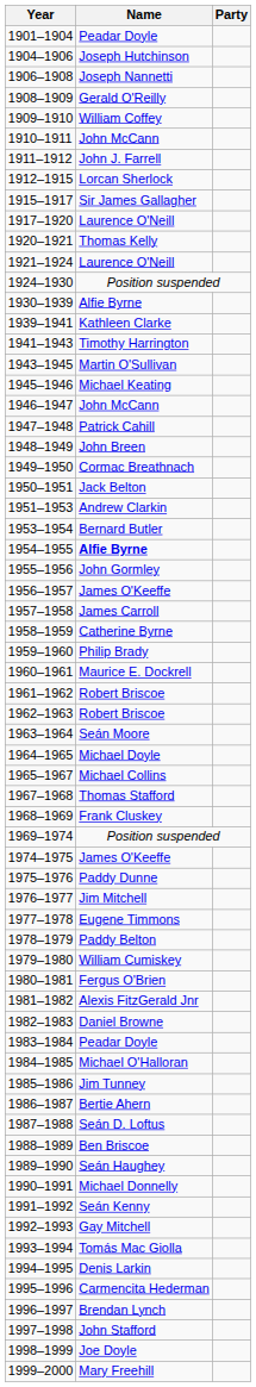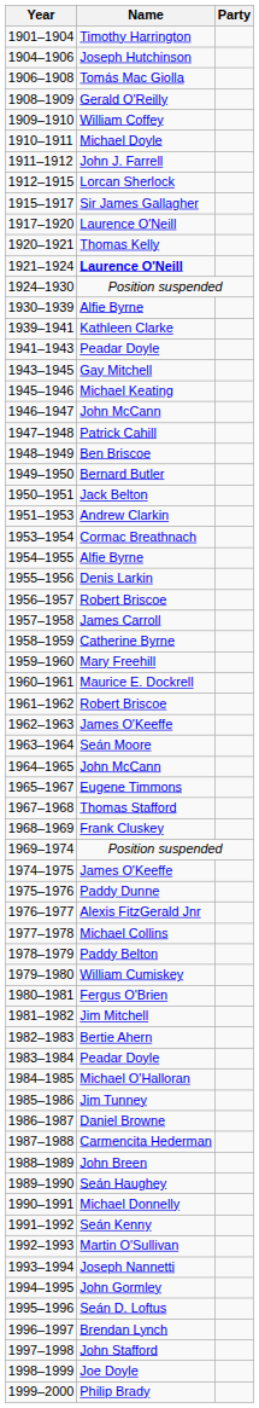 <table class="wikitable">
 <tr>
 <th>Year</th>
 <th>Name</th>
 <th colspan=2>Party</th>
 </tr>
 <tr>
 <td>1901–1904</td>
-<td><a href='#'>Peadar Doyle</a></td>
+<td><a href='#'>Timothy Harrington</a></td>
 <td></td>
 </tr>
 <tr>
 <td>1904–1906</td>
 <td><a href='#'>Joseph Hutchinson</a></td>
 <td></td>
 </tr>
 <tr>
 <td>1906–1908</td>
-<td><a href='#'>Joseph Nannetti</a></td>
+<td><a href='#'>Tomás Mac Giolla</a></td>
 <td></td>
 </tr>
 <tr>
 <td>1908–1909</td>
 <td><a href='#'>Gerald O'Reilly</a></td>
 <td></td>
 </tr>
 <tr>
 <td>1909–1910</td>
 <td><a href='#'>William Coffey</a></td>
 <td></td>
 </tr>
 <tr>
 <td>1910–1911</td>
-<td><a href='#'>John McCann</a></td>
+<td><a href='#'>Michael Doyle</a></td>
 <td></td>
 </tr>
 <tr>
 <td>1911–1912</td>
 <td><a href='#'>John J. Farrell</a></td>
 <td></td>
 </tr>
 <tr>
 <td>1912–1915</td>
 <td><a href='#'>Lorcan Sherlock</a></td>
 <td></td>
 </tr>
 <tr>
 <td>1915–1917</td>
 <td><a href='#'>Sir James Gallagher</a></td>
 <td></td>
 </tr>
 <tr>
 <td>1917–1920</td>
 <td><a href='#'>Laurence O'Neill</a></td>
 <td></td>
 </tr>
 <tr>
 <td>1920–1921</td>
 <td><a href='#'>Thomas Kelly</a></td>
 <td></td>
 </tr>
 <tr>
 <td>1921–1924</td>
-<td><a href='#'>Laurence O'Neill</a></td>
+<td><strong><a href='#'>Laurence O'Neill</a></strong></td>
 <td></td>
 </tr>
 <tr>
 <td>1924–1930</td>
 <td colspan="3" style="text-align:center;"><em>Position suspended</em></td>
 </tr>
 <tr>
 <td>1930–1939</td>
 <td><a href='#'>Alfie Byrne</a></td>
 <td></td>
 </tr>
 <tr>
 <td>1939–1941</td>
 <td><a href='#'>Kathleen Clarke</a></td>
 <td></td>
 </tr>
 <tr>
 <td>1941–1943</td>
-<td><a href='#'>Timothy Harrington</a></td>
+<td><a href='#'>Peadar Doyle</a></td>
 <td></td>
 </tr>
 <tr>
 <td>1943–1945</td>
-<td><a href='#'>Martin O'Sullivan</a></td>
+<td><a href='#'>Gay Mitchell</a></td>
 <td></td>
 </tr>
 <tr>
 <td>1945–1946</td>
 <td><a href='#'>Michael Keating</a></td>
 <td></td>
 </tr>
 <tr>
 <td>1946–1947</td>
 <td><a href='#'>John McCann</a></td>
 <td></td>
 </tr>
 <tr>
 <td>1947–1948</td>
 <td><a href='#'>Patrick Cahill</a></td>
 <td></td>
 </tr>
 <tr>
 <td>1948–1949</td>
-<td><a href='#'>John Breen</a></td>
+<td><a href='#'>Ben Briscoe</a></td>
 <td></td>
 </tr>
 <tr>
 <td>1949–1950</td>
-<td><a href='#'>Cormac Breathnach</a></td>
+<td><a href='#'>Bernard Butler</a></td>
 <td></td>
 </tr>
 <tr>
 <td>1950–1951</td>
 <td><a href='#'>Jack Belton</a></td>
 <td></td>
 </tr>
 <tr>
 <td>1951–1953</td>
 <td><a href='#'>Andrew Clarkin</a></td>
 <td></td>
 </tr>
 <tr>
 <td>1953–1954</td>
-<td><a href='#'>Bernard Butler</a></td>
+<td><a href='#'>Cormac Breathnach</a></td>
 <td></td>
 </tr>
 <tr>
 <td>1954–1955</td>
-<td><strong><a href='#'>Alfie Byrne</a></strong></td>
+<td><a href='#'>Alfie Byrne</a></td>
 <td></td>
 </tr>
 <tr>
 <td>1955–1956</td>
-<td><a href='#'>John Gormley</a></td>
+<td><a href='#'>Denis Larkin</a></td>
 <td></td>
 </tr>
 <tr>
 <td>1956–1957</td>
-<td><a href='#'>James O'Keeffe</a></td>
+<td><a href='#'>Robert Briscoe</a></td>
 <td></td>
 </tr>
 <tr>
 <td>1957–1958</td>
 <td><a href='#'>James Carroll</a></td>
 <td></td>
 </tr>
 <tr>
 <td>1958–1959</td>
 <td><a href='#'>Catherine Byrne</a></td>
 <td></td>
 </tr>
 <tr>
 <td>1959–1960</td>
-<td><a href='#'>Philip Brady</a></td>
+<td><a href='#'>Mary Freehill</a></td>
 <td></td>
 </tr>
 <tr>
 <td>1960–1961</td>
 <td><a href='#'>Maurice E. Dockrell</a></td>
 <td></td>
 </tr>
 <tr>
 <td>1961–1962</td>
 <td><a href='#'>Robert Briscoe</a></td>
 <td></td>
 </tr>
 <tr>
 <td>1962–1963</td>
-<td><a href='#'>Robert Briscoe</a></td>
+<td><a href='#'>James O'Keeffe</a></td>
 <td></td>
 </tr>
 <tr>
 <td>1963–1964</td>
 <td><a href='#'>Seán Moore</a></td>
 <td></td>
 </tr>
 <tr>
 <td>1964–1965</td>
-<td><a href='#'>Michael Doyle</a></td>
+<td><a href='#'>John McCann</a></td>
 <td></td>
 </tr>
 <tr>
 <td>1965–1967</td>
-<td><a href='#'>Michael Collins</a></td>
+<td><a href='#'>Eugene Timmons</a></td>
 <td></td>
 </tr>
 <tr>
 <td>1967–1968</td>
 <td><a href='#'>Thomas Stafford</a></td>
 <td></td>
 </tr>
 <tr>
 <td>1968–1969</td>
 <td><a href='#'>Frank Cluskey</a></td>
 <td></td>
 </tr>
 <tr>
 <td>1969–1974</td>
 <td colspan="3" style="text-align:center;"><em>Position suspended</em></td>
 </tr>
 <tr>
 <td>1974–1975</td>
 <td><a href='#'>James O'Keeffe</a></td>
 <td></td>
 </tr>
 <tr>
 <td>1975–1976</td>
 <td><a href='#'>Paddy Dunne</a></td>
 <td></td>
 </tr>
 <tr>
 <td>1976–1977</td>
-<td><a href='#'>Jim Mitchell</a></td>
+<td><a href='#'>Alexis FitzGerald Jnr</a></td>
 <td></td>
 </tr>
 <tr>
 <td>1977–1978</td>
-<td><a href='#'>Eugene Timmons</a></td>
+<td><a href='#'>Michael Collins</a></td>
 <td></td>
 </tr>
 <tr>
 <td>1978–1979</td>
 <td><a href='#'>Paddy Belton</a></td>
 <td></td>
 </tr>
 <tr>
 <td>1979–1980</td>
 <td><a href='#'>William Cumiskey</a></td>
 <td></td>
 </tr>
 <tr>
 <td>1980–1981</td>
 <td><a href='#'>Fergus O'Brien</a></td>
 <td></td>
 </tr>
 <tr>
 <td>1981–1982</td>
-<td><a href='#'>Alexis FitzGerald Jnr</a></td>
+<td><a href='#'>Jim Mitchell</a></td>
 <td></td>
 </tr>
 <tr>
 <td>1982–1983</td>
-<td><a href='#'>Daniel Browne</a></td>
+<td><a href='#'>Bertie Ahern</a></td>
 <td></td>
 </tr>
 <tr>
 <td>1983–1984</td>
 <td><a href='#'>Peadar Doyle</a></td>
 <td></td>
 </tr>
 <tr>
 <td>1984–1985</td>
 <td><a href='#'>Michael O'Halloran</a></td>
 <td></td>
 </tr>
 <tr>
 <td>1985–1986</td>
 <td><a href='#'>Jim Tunney</a></td>
 <td></td>
 </tr>
 <tr>
 <td>1986–1987</td>
-<td><a href='#'>Bertie Ahern</a></td>
+<td><a href='#'>Daniel Browne</a></td>
 <td></td>
 </tr>
 <tr>
 <td>1987–1988</td>
-<td><a href='#'>Seán D. Loftus</a></td>
+<td><a href='#'>Carmencita Hederman</a></td>
 <td></td>
 </tr>
 <tr>
 <td>1988–1989</td>
-<td><a href='#'>Ben Briscoe</a></td>
+<td><a href='#'>John Breen</a></td>
 <td></td>
 </tr>
 <tr>
 <td>1989–1990</td>
 <td><a href='#'>Seán Haughey</a></td>
 <td></td>
 </tr>
 <tr>
 <td>1990–1991</td>
 <td><a href='#'>Michael Donnelly</a></td>
 <td></td>
 </tr>
 <tr>
 <td>1991–1992</td>
 <td><a href='#'>Seán Kenny</a></td>
 <td></td>
 </tr>
 <tr>
 <td>1992–1993</td>
-<td><a href='#'>Gay Mitchell</a></td>
+<td><a href='#'>Martin O'Sullivan</a></td>
 <td></td>
 </tr>
 <tr>
 <td>1993–1994</td>
-<td><a href='#'>Tomás Mac Giolla</a></td>
+<td><a href='#'>Joseph Nannetti</a></td>
 <td></td>
 </tr>
 <tr>
 <td>1994–1995</td>
-<td><a href='#'>Denis Larkin</a></td>
+<td><a href='#'>John Gormley</a></td>
 <td></td>
 </tr>
 <tr>
 <td>1995–1996</td>
-<td><a href='#'>Carmencita Hederman</a></td>
+<td><a href='#'>Seán D. Loftus</a></td>
 <td></td>
 </tr>
 <tr>
 <td>1996–1997</td>
 <td><a href='#'>Brendan Lynch</a></td>
 <td></td>
 </tr>
 <tr>
 <td>1997–1998</td>
 <td><a href='#'>John Stafford</a></td>
 <td></td>
 </tr>
 <tr>
 <td>1998–1999</td>
 <td><a href='#'>Joe Doyle</a></td>
 <td></td>
 </tr>
 <tr>
 <td>1999–2000</td>
-<td><a href='#'>Mary Freehill</a></td>
+<td><a href='#'>Philip Brady</a></td>
 <td></td>
 </tr>
 </table>
